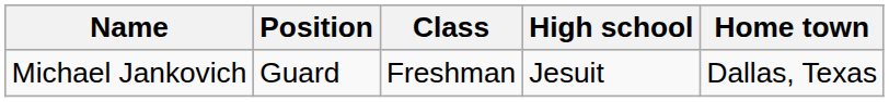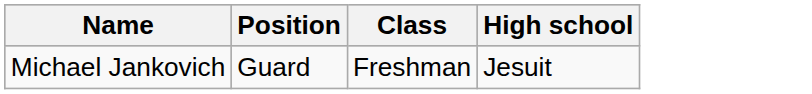 <table class="wikitable">
 <tr>
 <th>Name</th>
 <th>Position</th>
 <th>Class</th>
 <th>High school</th>
-<th>Home town</th>
 </tr>
 <tr>
 <td>Michael Jankovich</td>
 <td>Guard</td>
 <td>Freshman</td>
 <td>Jesuit</td>
-<td>Dallas, Texas</td>
 </tr>
 </table>
